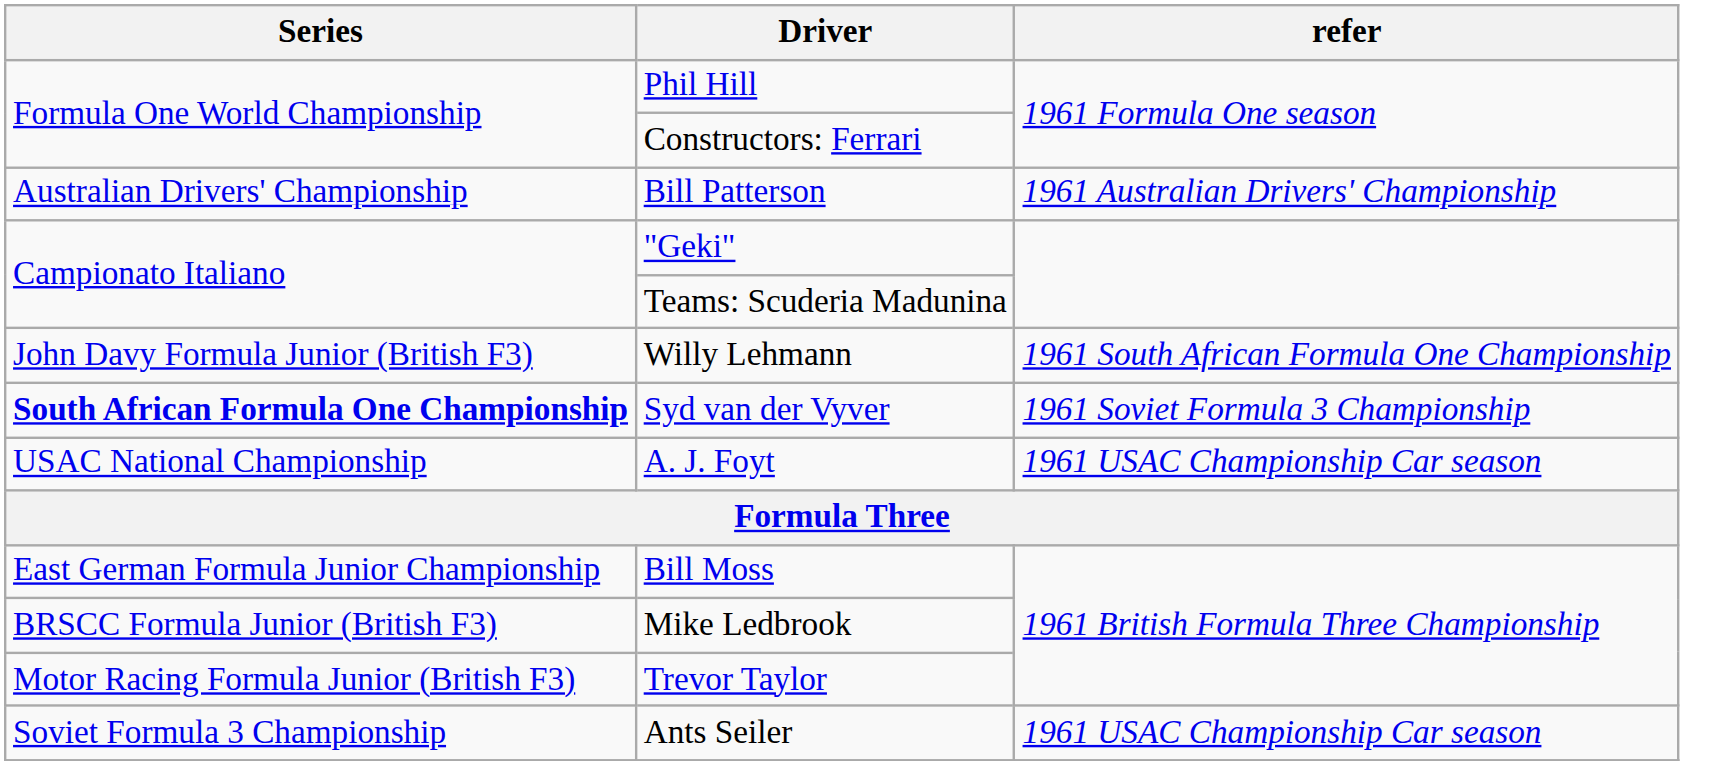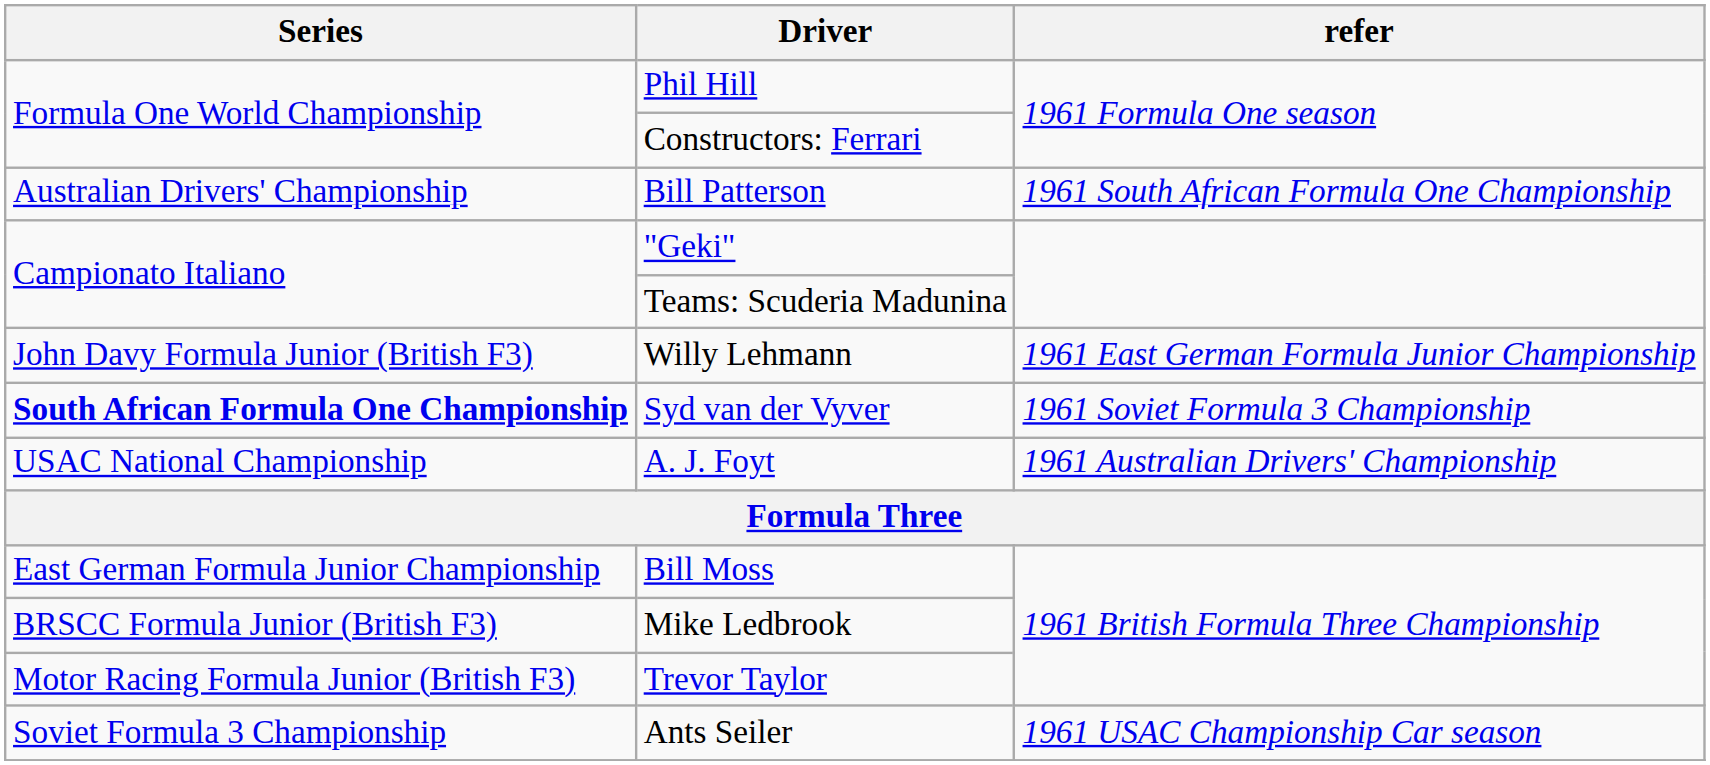 <table class="wikitable" style="font-size: 87%;">
 <tr>
 <th>Series</th>
 <th>Driver</th>
 <th>refer</th>
 </tr>
 <tr>
 <td rowspan=2><a href='#'>Formula One World Championship</a></td>
 <td> <a href='#'>Phil Hill</a></td>
 <td rowspan=2><em><a href='#'>1961 Formula One season</a></em></td>
 </tr>
 <tr>
 <td>Constructors:  <a href='#'>Ferrari</a></td>
 </tr>
 <tr>
 <td><a href='#'>Australian Drivers' Championship</a></td>
 <td> <a href='#'>Bill Patterson</a></td>
-<td><em><a href='#'>1961 Australian Drivers' Championship</a></em></td>
+<td><em><a href='#'>1961 South African Formula One Championship</a></em></td>
 </tr>
 <tr>
 <td rowspan="2"><a href='#'>Campionato Italiano</a></td>
 <td> <a href='#'>"Geki"</a></td>
 <td rowspan="2"></td>
 </tr>
 <tr>
 <td>Teams:  Scuderia Madunina</td>
 </tr>
 <tr>
 <td><a href='#'>John Davy Formula Junior (British F3)</a></td>
 <td> Willy Lehmann</td>
-<td><em><a href='#'>1961 South African Formula One Championship</a></em></td>
+<td><em><a href='#'>1961 East German Formula Junior Championship</a></em></td>
 </tr>
 <tr>
 <td><strong><a href='#'>South African Formula One Championship</a></strong></td>
 <td> <a href='#'>Syd van der Vyver</a></td>
 <td><em><a href='#'>1961 Soviet Formula 3 Championship</a></em></td>
 </tr>
 <tr>
 <td><a href='#'>USAC National Championship</a></td>
 <td> <a href='#'>A. J. Foyt</a></td>
-<td><em><a href='#'>1961 USAC Championship Car season</a></em></td>
+<td><em><a href='#'>1961 Australian Drivers' Championship</a></em></td>
 </tr>
 <tr>
 <th colspan=3><a href='#'>Formula Three</a></th>
 </tr>
 <tr>
 <td><a href='#'>East German Formula Junior Championship</a></td>
 <td> <a href='#'>Bill Moss</a></td>
 <td rowspan=3><em><a href='#'>1961 British Formula Three Championship</a></em></td>
 </tr>
 <tr>
 <td><a href='#'>BRSCC Formula Junior (British F3)</a></td>
 <td> Mike Ledbrook</td>
 </tr>
 <tr>
 <td><a href='#'>Motor Racing Formula Junior (British F3)</a></td>
 <td> <a href='#'>Trevor Taylor</a></td>
 </tr>
 <tr>
 <td><a href='#'>Soviet Formula 3 Championship</a></td>
 <td> Ants Seiler</td>
 <td><em><a href='#'>1961 USAC Championship Car season</a></em></td>
 </tr>
 <tr>
 </tr>
 </table>
